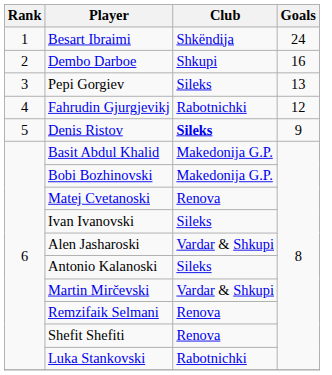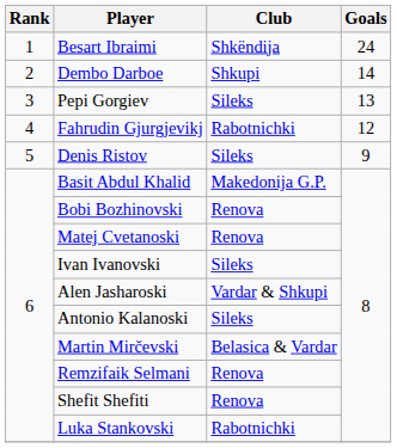 <table class="wikitable" style="text-align:center">
 <tr>
 <th>Rank</th>
 <th>Player</th>
 <th>Club</th>
 <th>Goals</th>
 </tr>
 <tr>
 <td>1</td>
 <td align="left"> <a href='#'>Besart Ibraimi</a></td>
 <td align="left"><a href='#'>Shkëndija</a></td>
 <td>24</td>
 </tr>
 <tr>
 <td>2</td>
 <td align="left"> <a href='#'>Dembo Darboe</a></td>
 <td align="left"><a href='#'>Shkupi</a></td>
-<td>16</td>
+<td>14</td>
 </tr>
 <tr>
 <td>3</td>
 <td align="left"> Pepi Gorgiev</td>
 <td align="left"><a href='#'>Sileks</a></td>
 <td>13</td>
 </tr>
 <tr>
 <td>4</td>
 <td align="left"> <a href='#'>Fahrudin Gjurgjevikj</a></td>
 <td align="left"><a href='#'>Rabotnichki</a></td>
 <td>12</td>
 </tr>
 <tr>
 <td>5</td>
 <td align="left"> <a href='#'>Denis Ristov</a></td>
-<td align="left"><strong><a href='#'>Sileks</a></strong></td>
+<td align="left"><a href='#'>Sileks</a></td>
 <td>9</td>
 </tr>
 <tr>
 <td rowspan="10">6</td>
 <td align="left"> <a href='#'>Basit Abdul Khalid</a></td>
 <td align="left"><a href='#'>Makedonija G.P.</a></td>
 <td rowspan="10">8</td>
 </tr>
 <tr>
 <td align="left"> <a href='#'>Bobi Bozhinovski</a></td>
-<td align="left"><a href='#'>Makedonija G.P.</a></td>
+<td align="left"><a href='#'>Renova</a></td>
 </tr>
 <tr>
 <td align="left"> <a href='#'>Matej Cvetanoski</a></td>
 <td align="left"><a href='#'>Renova</a></td>
 </tr>
 <tr>
 <td align="left"> Ivan Ivanovski</td>
 <td align="left"><a href='#'>Sileks</a></td>
 </tr>
 <tr>
 <td align="left"> Alen Jasharoski</td>
 <td align="left"><a href='#'>Vardar</a> & <a href='#'>Shkupi</a></td>
 </tr>
 <tr>
 <td align="left"> Antonio Kalanoski</td>
 <td align="left"><a href='#'>Sileks</a></td>
 </tr>
 <tr>
 <td align="left"> <a href='#'>Martin Mirčevski</a></td>
-<td align="left"><a href='#'>Vardar</a> & <a href='#'>Shkupi</a></td>
+<td align="left"><a href='#'>Belasica</a> & <a href='#'>Vardar</a></td>
 </tr>
 <tr>
 <td align="left"> <a href='#'>Remzifaik Selmani</a></td>
 <td align="left"><a href='#'>Renova</a></td>
 </tr>
 <tr>
 <td align="left"> Shefit Shefiti</td>
 <td align="left"><a href='#'>Renova</a></td>
 </tr>
 <tr>
 <td align="left"> <a href='#'>Luka Stankovski</a></td>
 <td align="left"><a href='#'>Rabotnichki</a></td>
 </tr>
 <tr>
 </tr>
 </table>
